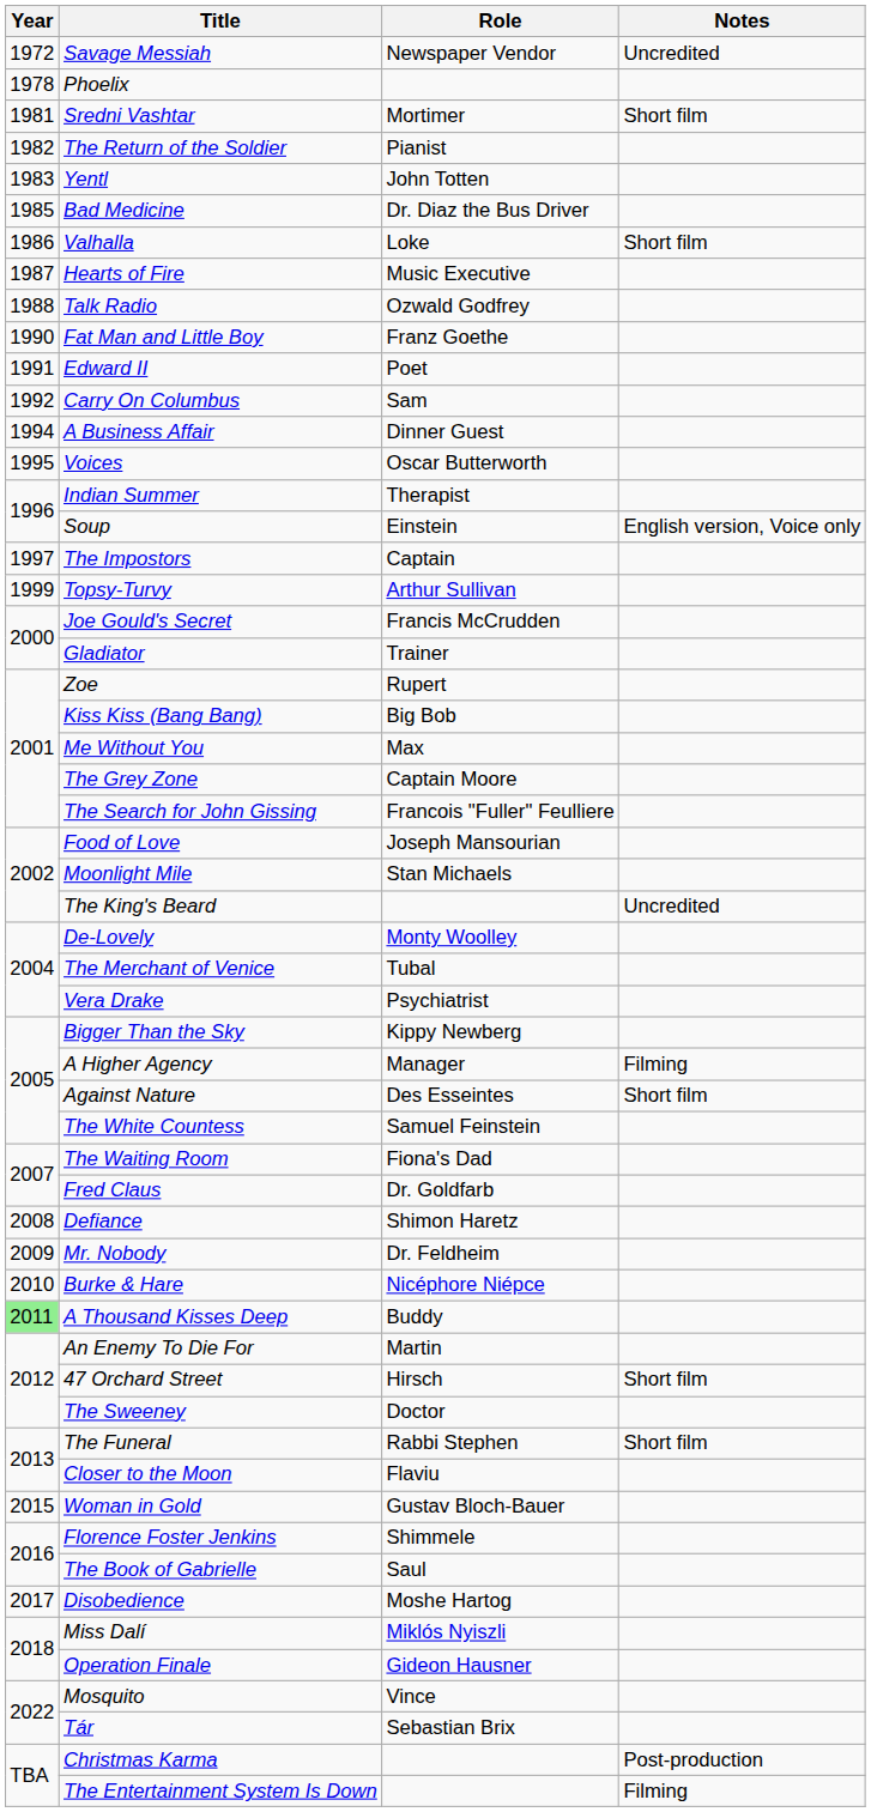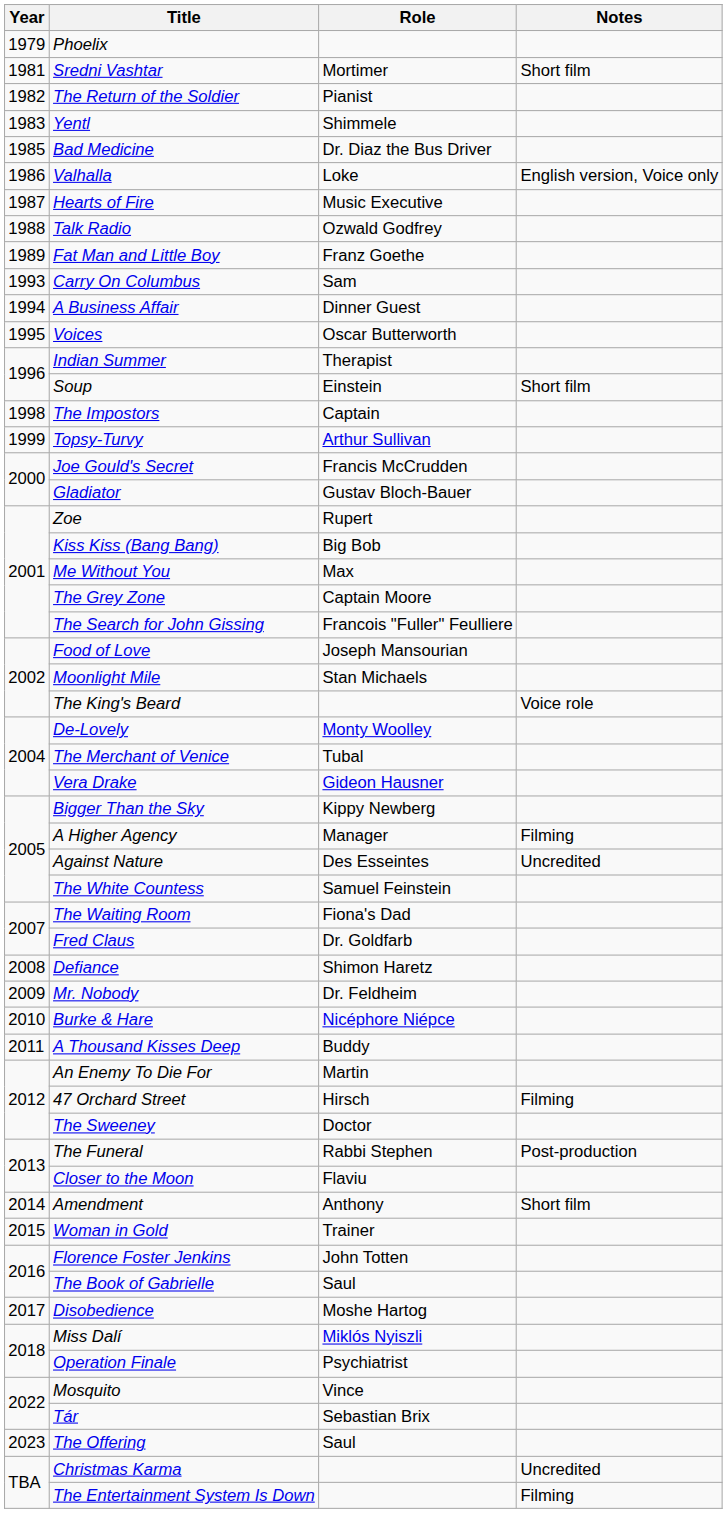 <table class="wikitable sortable">
 <tr>
 <th>Year</th>
 <th>Title</th>
 <th>Role</th>
 <th>Notes</th>
 </tr>
 <tr>
-<td>1972</td>
-<td><em><a href='#'>Savage Messiah</a></em></td>
-<td>Newspaper Vendor</td>
-<td>Uncredited</td>
-</tr>
-<tr>
-<td>1978</td>
+<td>1979</td>
 <td><em>Phoelix</em></td>
 <td></td>
 <td></td>
 </tr>
 <tr>
 <td>1981</td>
 <td><em><a href='#'>Sredni Vashtar</a></em></td>
 <td>Mortimer</td>
 <td>Short film</td>
 </tr>
 <tr>
 <td>1982</td>
 <td><em><a href='#'>The Return of the Soldier</a></em></td>
 <td>Pianist</td>
 <td></td>
 </tr>
 <tr>
 <td>1983</td>
 <td><em><a href='#'>Yentl</a></em></td>
-<td>John Totten</td>
+<td>Shimmele</td>
 <td></td>
 </tr>
 <tr>
 <td>1985</td>
 <td><em><a href='#'>Bad Medicine</a></em></td>
 <td>Dr. Diaz the Bus Driver</td>
 <td></td>
 </tr>
 <tr>
 <td>1986</td>
 <td><em><a href='#'>Valhalla</a></em></td>
 <td>Loke</td>
-<td>Short film</td>
+<td>English version, Voice only</td>
 </tr>
 <tr>
 <td>1987</td>
 <td><em><a href='#'>Hearts of Fire</a></em></td>
 <td>Music Executive</td>
 <td></td>
 </tr>
 <tr>
 <td>1988</td>
 <td><em><a href='#'>Talk Radio</a></em></td>
 <td>Ozwald Godfrey</td>
 <td></td>
 </tr>
 <tr>
-<td>1990</td>
+<td>1989</td>
 <td><em><a href='#'>Fat Man and Little Boy</a></em></td>
 <td>Franz Goethe</td>
 <td></td>
 </tr>
 <tr>
-<td>1991</td>
-<td><em><a href='#'>Edward II</a></em></td>
-<td>Poet</td>
-<td></td>
-</tr>
-<tr>
-<td>1992</td>
+<td>1993</td>
 <td><em><a href='#'>Carry On Columbus</a></em></td>
 <td>Sam</td>
 <td></td>
 </tr>
 <tr>
 <td>1994</td>
 <td><em><a href='#'>A Business Affair</a></em></td>
 <td>Dinner Guest</td>
 <td></td>
 </tr>
 <tr>
 <td>1995</td>
 <td><em><a href='#'>Voices</a></em></td>
 <td>Oscar Butterworth</td>
 <td></td>
 </tr>
 <tr>
 <td rowspan="2">1996</td>
 <td><em><a href='#'>Indian Summer</a></em></td>
 <td>Therapist</td>
 <td></td>
 </tr>
 <tr>
 <td><em>Soup</em></td>
 <td>Einstein</td>
-<td>English version, Voice only</td>
+<td>Short film</td>
 </tr>
 <tr>
-<td>1997</td>
+<td>1998</td>
 <td><em><a href='#'>The Impostors</a></em></td>
 <td>Captain</td>
 <td></td>
 </tr>
 <tr>
 <td>1999</td>
 <td><em><a href='#'>Topsy-Turvy</a></em></td>
 <td><a href='#'>Arthur Sullivan</a></td>
 <td></td>
 </tr>
 <tr>
 <td rowspan="2">2000</td>
 <td><em><a href='#'>Joe Gould's Secret</a></em></td>
 <td>Francis McCrudden</td>
 <td></td>
 </tr>
 <tr>
 <td><em><a href='#'>Gladiator</a></em></td>
-<td>Trainer</td>
+<td>Gustav Bloch-Bauer</td>
 <td></td>
 </tr>
 <tr>
 <td rowspan="5">2001</td>
 <td><em>Zoe</em></td>
 <td>Rupert</td>
 <td></td>
 </tr>
 <tr>
 <td><em><a href='#'>Kiss Kiss (Bang Bang)</a></em></td>
 <td>Big Bob</td>
 <td></td>
 </tr>
 <tr>
 <td><em><a href='#'>Me Without You</a></em></td>
 <td>Max</td>
 <td></td>
 </tr>
 <tr>
 <td><em><a href='#'>The Grey Zone</a></em></td>
 <td>Captain Moore</td>
 <td></td>
 </tr>
 <tr>
 <td><em><a href='#'>The Search for John Gissing</a></em></td>
 <td>Francois "Fuller" Feulliere</td>
 <td></td>
 </tr>
 <tr>
 <td rowspan="3">2002</td>
 <td><em><a href='#'>Food of Love</a></em></td>
 <td>Joseph Mansourian</td>
 <td></td>
 </tr>
 <tr>
 <td><em><a href='#'>Moonlight Mile</a></em></td>
 <td>Stan Michaels</td>
 <td></td>
 </tr>
 <tr>
 <td><em>The King's Beard</em></td>
 <td></td>
-<td>Uncredited</td>
+<td>Voice role</td>
 </tr>
 <tr>
 <td rowspan="3">2004</td>
 <td><em><a href='#'>De-Lovely</a></em></td>
 <td><a href='#'>Monty Woolley</a></td>
 <td></td>
 </tr>
 <tr>
 <td><em><a href='#'>The Merchant of Venice</a></em></td>
 <td>Tubal</td>
 <td></td>
 </tr>
 <tr>
 <td><em><a href='#'>Vera Drake</a></em></td>
-<td>Psychiatrist</td>
+<td><a href='#'>Gideon Hausner</a></td>
 <td></td>
 </tr>
 <tr>
 <td rowspan="4">2005</td>
 <td><em><a href='#'>Bigger Than the Sky</a></em></td>
 <td>Kippy Newberg</td>
 <td></td>
 </tr>
 <tr>
 <td><em>A Higher Agency</em></td>
 <td>Manager</td>
 <td>Filming</td>
 </tr>
 <tr>
 <td><em>Against Nature</em></td>
 <td>Des Esseintes</td>
-<td>Short film</td>
+<td>Uncredited</td>
 </tr>
 <tr>
 <td><em><a href='#'>The White Countess</a></em></td>
 <td>Samuel Feinstein</td>
 <td></td>
 </tr>
 <tr>
 <td rowspan="2">2007</td>
 <td><em><a href='#'>The Waiting Room</a></em></td>
 <td>Fiona's Dad</td>
 <td></td>
 </tr>
 <tr>
 <td><em><a href='#'>Fred Claus</a></em></td>
 <td>Dr. Goldfarb</td>
 <td></td>
 </tr>
 <tr>
 <td>2008</td>
 <td><em><a href='#'>Defiance</a></em></td>
 <td>Shimon Haretz</td>
 <td></td>
 </tr>
 <tr>
 <td>2009</td>
 <td><em><a href='#'>Mr. Nobody</a></em></td>
 <td>Dr. Feldheim</td>
 <td></td>
 </tr>
 <tr>
 <td>2010</td>
 <td><em><a href='#'>Burke & Hare</a></em></td>
 <td><a href='#'>Nicéphore Niépce</a></td>
 <td></td>
 </tr>
 <tr>
-<td style="background: lightgreen;">2011</td>
+<td>2011</td>
 <td><em><a href='#'>A Thousand Kisses Deep</a></em></td>
 <td>Buddy</td>
 <td></td>
 </tr>
 <tr>
 <td rowspan="3">2012</td>
 <td><em>An Enemy To Die For</em></td>
 <td>Martin</td>
 <td></td>
 </tr>
 <tr>
 <td><em>47 Orchard Street</em></td>
 <td>Hirsch</td>
-<td>Short film</td>
+<td>Filming</td>
 </tr>
 <tr>
 <td><em><a href='#'>The Sweeney</a></em></td>
 <td>Doctor</td>
 <td></td>
 </tr>
 <tr>
 <td rowspan="2">2013</td>
 <td><em>The Funeral</em></td>
 <td>Rabbi Stephen</td>
-<td>Short film</td>
+<td>Post-production</td>
 </tr>
 <tr>
 <td><em><a href='#'>Closer to the Moon</a></em></td>
 <td>Flaviu</td>
 <td></td>
 </tr>
 <tr>
+<td>2014</td>
+<td><em>Amendment</em></td>
+<td>Anthony</td>
+<td>Short film</td>
+</tr>
+<tr>
 <td>2015</td>
 <td><em><a href='#'>Woman in Gold</a></em></td>
-<td>Gustav Bloch-Bauer</td>
+<td>Trainer</td>
 <td></td>
 </tr>
 <tr>
 <td rowspan="2">2016</td>
 <td><em><a href='#'>Florence Foster Jenkins</a></em></td>
-<td>Shimmele</td>
+<td>John Totten</td>
 <td></td>
 </tr>
 <tr>
 <td><em><a href='#'>The Book of Gabrielle</a></em></td>
 <td>Saul</td>
 <td></td>
 </tr>
 <tr>
 <td>2017</td>
 <td><em><a href='#'>Disobedience</a></em></td>
 <td>Moshe Hartog</td>
 <td></td>
 </tr>
 <tr>
 <td rowspan="2">2018</td>
 <td><em>Miss Dalí</em></td>
 <td><a href='#'>Miklós Nyiszli</a></td>
 <td></td>
 </tr>
 <tr>
 <td><em><a href='#'>Operation Finale</a></em></td>
-<td><a href='#'>Gideon Hausner</a></td>
+<td>Psychiatrist</td>
 <td></td>
 </tr>
 <tr>
 <td rowspan="2">2022</td>
 <td><em>Mosquito</em></td>
 <td>Vince</td>
 <td></td>
 </tr>
 <tr>
 <td><em><a href='#'>Tár</a></em></td>
 <td>Sebastian Brix</td>
 <td></td>
 </tr>
 <tr>
+<td>2023</td>
+<td><em><a href='#'>The Offering</a></em></td>
+<td>Saul</td>
+<td></td>
+</tr>
+<tr>
 <td rowspan="2">TBA</td>
 <td><em><a href='#'>Christmas Karma</a></em></td>
 <td></td>
-<td>Post-production</td>
+<td>Uncredited</td>
 </tr>
 <tr>
 <td><em><a href='#'>The Entertainment System Is Down</a></em></td>
 <td></td>
 <td>Filming</td>
 </tr>
 </table>
